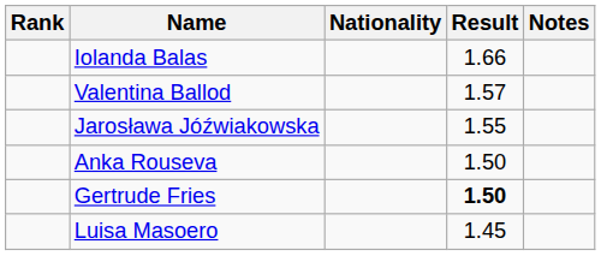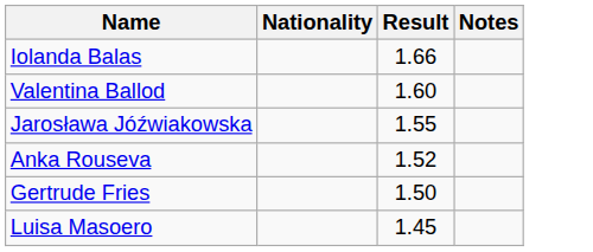 <table class="wikitable sortable" style="text-align:center">
 <tr>
-<th>Rank</th>
 <th>Name</th>
 <th>Nationality</th>
 <th>Result</th>
 <th>Notes</th>
 </tr>
 <tr>
-<td></td>
 <td align=left><a href='#'>Iolanda Balas</a></td>
 <td align=left></td>
 <td>1.66</td>
 <td></td>
 </tr>
 <tr>
-<td></td>
 <td align=left><a href='#'>Valentina Ballod</a></td>
 <td align=left></td>
-<td>1.57</td>
+<td>1.60</td>
 <td></td>
 </tr>
 <tr>
-<td></td>
 <td align=left><a href='#'>Jarosława Jóźwiakowska</a></td>
 <td align=left></td>
 <td>1.55</td>
 <td></td>
 </tr>
 <tr>
+<td align=left><a href='#'>Anka Rouseva</a></td>
+<td align=left></td>
+<td>1.52</td>
 <td></td>
-<td align=left><a href='#'>Anka Rouseva</a></td>
+</tr>
+<tr>
+<td align=left><a href='#'>Gertrude Fries</a></td>
 <td align=left></td>
 <td>1.50</td>
 <td></td>
 </tr>
 <tr>
-<td></td>
-<td align=left><a href='#'>Gertrude Fries</a></td>
-<td align=left></td>
-<td><strong>1.50</strong></td>
-<td></td>
-</tr>
-<tr>
-<td></td>
 <td align=left><a href='#'>Luisa Masoero</a></td>
 <td align=left></td>
 <td>1.45</td>
 <td></td>
 </tr>
 </table>
